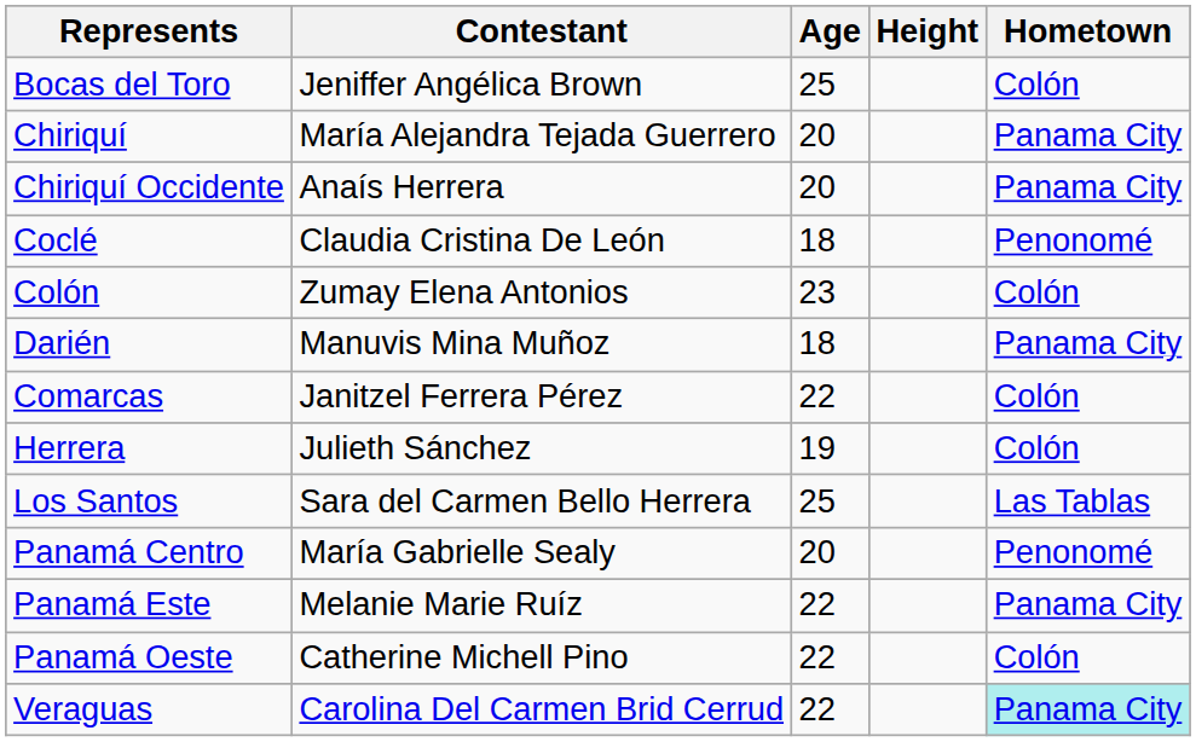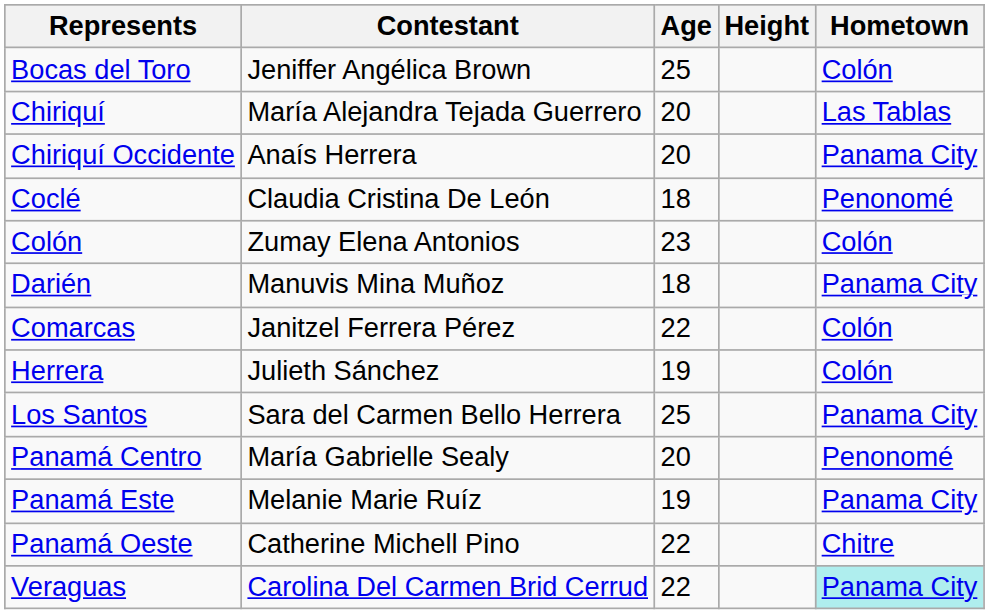 <table class="sortable wikitable">
 <tr>
 <th>Represents</th>
 <th>Contestant</th>
 <th>Age</th>
 <th>Height</th>
 <th>Hometown</th>
 </tr>
 <tr>
 <td><a href='#'>Bocas del Toro</a></td>
 <td>Jeniffer Angélica Brown</td>
 <td>25</td>
 <td></td>
 <td><a href='#'>Colón</a></td>
 </tr>
 <tr>
 <td><a href='#'>Chiriquí</a></td>
 <td>María Alejandra Tejada Guerrero</td>
 <td>20</td>
 <td></td>
-<td><a href='#'>Panama City</a></td>
+<td><a href='#'>Las Tablas</a></td>
 </tr>
 <tr>
 <td><a href='#'>Chiriquí Occidente</a></td>
 <td>Anaís Herrera</td>
 <td>20</td>
 <td></td>
 <td><a href='#'>Panama City</a></td>
 </tr>
 <tr>
 <td><a href='#'>Coclé</a></td>
 <td>Claudia Cristina De León</td>
 <td>18</td>
 <td></td>
 <td><a href='#'>Penonomé</a></td>
 </tr>
 <tr>
 <td><a href='#'>Colón</a></td>
 <td>Zumay Elena Antonios</td>
 <td>23</td>
 <td></td>
 <td><a href='#'>Colón</a></td>
 </tr>
 <tr>
 <td><a href='#'>Darién</a></td>
 <td>Manuvis Mina Muñoz</td>
 <td>18</td>
 <td></td>
 <td><a href='#'>Panama City</a></td>
 </tr>
 <tr>
 <td><a href='#'>Comarcas</a></td>
 <td>Janitzel Ferrera Pérez</td>
 <td>22</td>
 <td></td>
 <td><a href='#'>Colón</a></td>
 </tr>
 <tr>
 <td><a href='#'>Herrera</a></td>
 <td>Julieth Sánchez</td>
 <td>19</td>
 <td></td>
 <td><a href='#'>Colón</a></td>
 </tr>
 <tr>
 <td><a href='#'>Los Santos</a></td>
 <td>Sara del Carmen Bello Herrera</td>
 <td>25</td>
 <td></td>
-<td><a href='#'>Las Tablas</a></td>
+<td><a href='#'>Panama City</a></td>
 </tr>
 <tr>
 <td><a href='#'>Panamá Centro</a></td>
 <td>María Gabrielle Sealy</td>
 <td>20</td>
 <td></td>
 <td><a href='#'>Penonomé</a></td>
 </tr>
 <tr>
 <td><a href='#'>Panamá Este</a></td>
 <td>Melanie Marie Ruíz</td>
-<td>22</td>
+<td>19</td>
 <td></td>
 <td><a href='#'>Panama City</a></td>
 </tr>
 <tr>
 <td><a href='#'>Panamá Oeste</a></td>
 <td>Catherine Michell Pino</td>
 <td>22</td>
 <td></td>
-<td><a href='#'>Colón</a></td>
+<td><a href='#'>Chitre</a></td>
 </tr>
 <tr>
 <td><a href='#'>Veraguas</a></td>
 <td><a href='#'>Carolina Del Carmen Brid Cerrud</a></td>
 <td>22</td>
 <td></td>
 <td style="background: paleturquoise;"><a href='#'>Panama City</a></td>
 </tr>
 </table>
